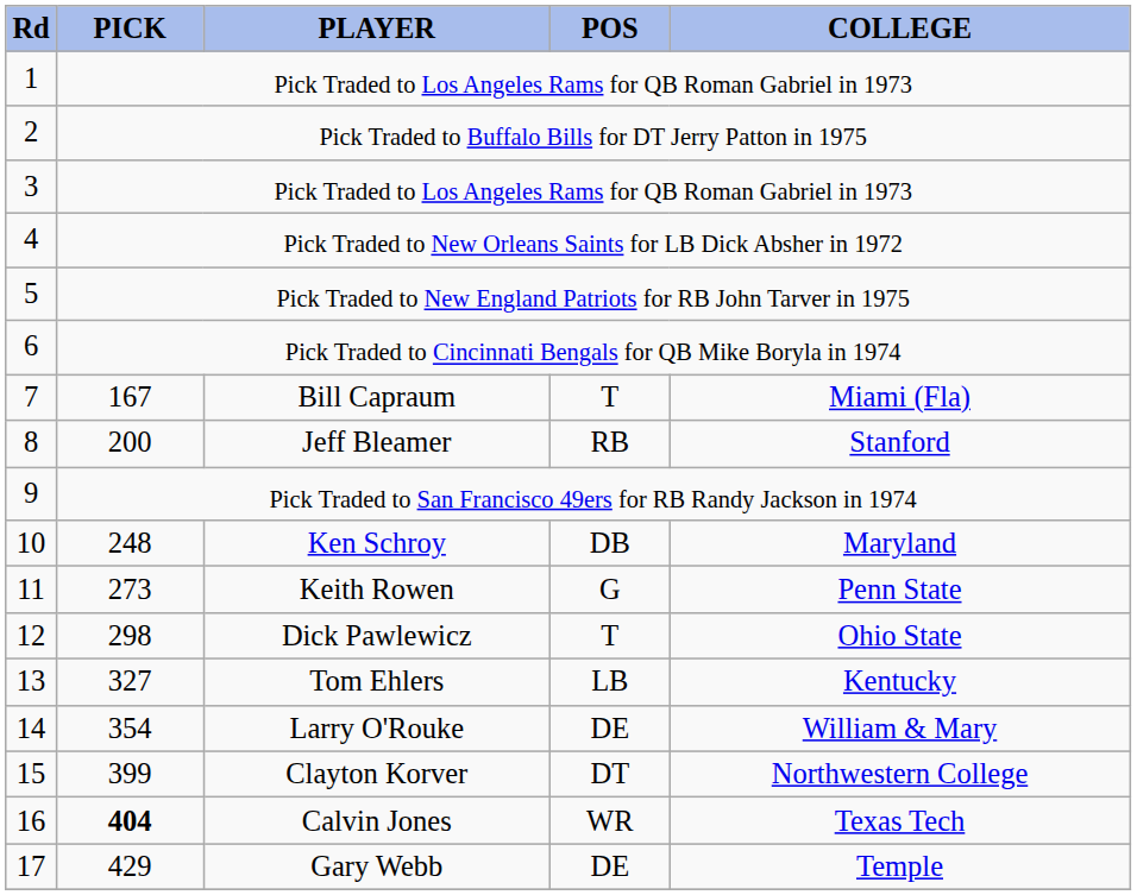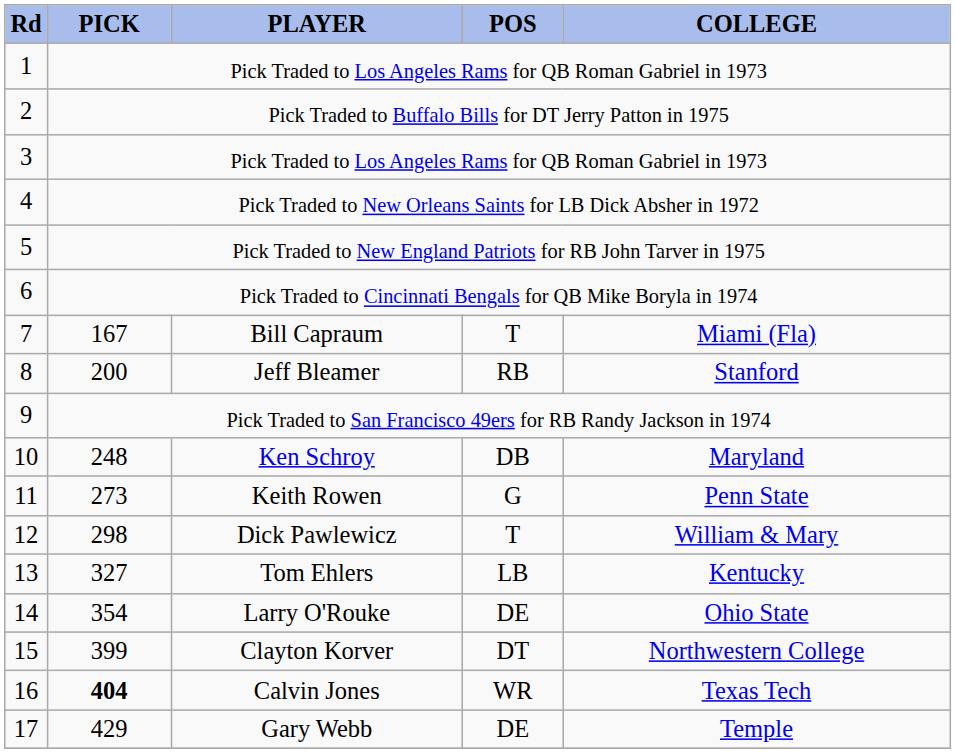 <table class="wikitable sortable sortable" style="width:70%">
 <tr>
 <th style="background:#A8BDEC;" width=1%>Rd</th>
 <th !width=1% style="background:#A8BDEC;">PICK</th>
 <th !width=14% style="background:#A8BDEC;">PLAYER</th>
 <th !width=4% style="background:#A8BDEC;">POS</th>
 <th !width=15% style="background:#A8BDEC;">COLLEGE</th>
 </tr>
 <tr align="center" bgcolor="">
 <td>1</td>
 <td colspan="4"><sub>Pick Traded to <a href='#'>Los Angeles Rams</a> for QB Roman Gabriel in 1973</sub> </td>
 </tr>
 <tr align="center" bgcolor="">
 <td>2</td>
 <td colspan="4"><sub> Pick Traded to <a href='#'>Buffalo Bills</a> for DT Jerry Patton in 1975</sub> </td>
 </tr>
 <tr align="center" bgcolor="">
 <td>3</td>
 <td colspan="4"><sub>Pick Traded to <a href='#'>Los Angeles Rams</a> for QB Roman Gabriel in 1973</sub> </td>
 </tr>
 <tr align="center" bgcolor="">
 <td>4</td>
 <td colspan="4"><sub>Pick Traded to <a href='#'>New Orleans Saints</a> for LB Dick Absher in 1972</sub> </td>
 </tr>
 <tr align="center" bgcolor="">
 <td>5</td>
 <td colspan="4"><sub>Pick Traded to <a href='#'>New England Patriots</a> for RB John Tarver in 1975</sub> </td>
 </tr>
 <tr align="center" bgcolor="">
 <td>6</td>
 <td colspan="4"><sub>Pick Traded to <a href='#'>Cincinnati Bengals</a> for QB Mike Boryla in 1974</sub> </td>
 </tr>
 <tr align="center" bgcolor="">
 <td>7</td>
 <td>167</td>
 <td>Bill Capraum</td>
 <td>T</td>
 <td><a href='#'>Miami (Fla)</a></td>
 </tr>
 <tr align="center" bgcolor="">
 <td>8</td>
 <td>200</td>
 <td>Jeff Bleamer</td>
 <td>RB</td>
 <td><a href='#'>Stanford</a></td>
 </tr>
 <tr align="center" bgcolor="">
 <td>9</td>
 <td colspan="4"><sub>Pick Traded to <a href='#'>San Francisco 49ers</a> for RB Randy Jackson in 1974</sub> </td>
 </tr>
 <tr align="center" bgcolor=""  Randy Jackson>
 <td>10</td>
 <td>248</td>
 <td><a href='#'>Ken Schroy</a></td>
 <td>DB</td>
 <td><a href='#'>Maryland</a></td>
 </tr>
 <tr align="center" bgcolor="">
 <td>11</td>
 <td>273</td>
 <td>Keith Rowen</td>
 <td>G</td>
 <td><a href='#'>Penn State</a></td>
 </tr>
 <tr align="center" bgcolor="">
 <td>12</td>
 <td>298</td>
 <td>Dick Pawlewicz</td>
 <td>T</td>
-<td><a href='#'>Ohio State</a></td>
+<td><a href='#'>William & Mary</a></td>
 </tr>
 <tr align="center" bgcolor="">
 <td>13</td>
 <td>327</td>
 <td>Tom Ehlers</td>
 <td>LB</td>
 <td><a href='#'>Kentucky</a></td>
 </tr>
 <tr align="center" bgcolor="">
 <td>14</td>
 <td>354</td>
 <td>Larry O'Rouke</td>
 <td>DE</td>
-<td><a href='#'>William & Mary</a></td>
+<td><a href='#'>Ohio State</a></td>
 </tr>
 <tr align="center" bgcolor="">
 <td>15</td>
 <td>399</td>
 <td>Clayton Korver</td>
 <td>DT</td>
 <td><a href='#'>Northwestern College</a></td>
 </tr>
 <tr align="center" bgcolor="">
 <td>16</td>
 <td><strong>404</strong></td>
 <td>Calvin Jones</td>
 <td>WR</td>
 <td><a href='#'>Texas Tech</a></td>
 </tr>
 <tr align="center" bgcolor="">
 <td>17</td>
 <td>429</td>
 <td>Gary Webb</td>
 <td>DE</td>
 <td><a href='#'>Temple</a></td>
 </tr>
 <tr align="center" bgcolor="">
 </tr>
 </table>
